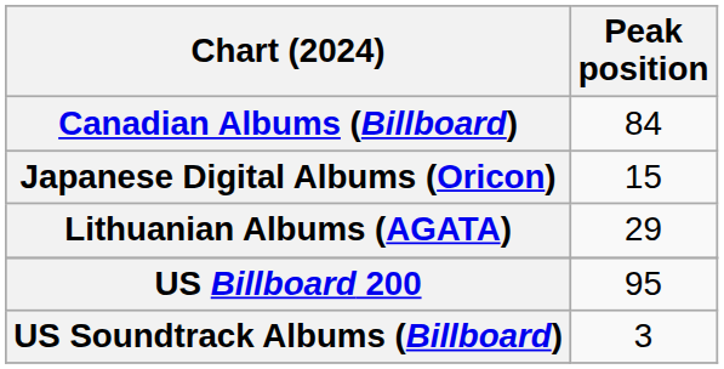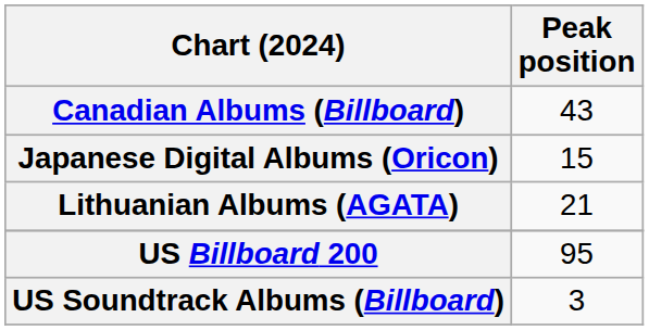 <table class="wikitable sortable plainrowheaders" style="text-align:center">
 <tr>
 <th scope="col">Chart (2024)</th>
 <th scope="col">Peak<br>position</th>
 </tr>
 <tr>
 <th scope="row"><a href='#'>Canadian Albums</a> (<em><a href='#'>Billboard</a></em>)</th>
-<td>84</td>
+<td>43</td>
 </tr>
 <tr>
 <th scope="row">Japanese Digital Albums (<a href='#'>Oricon</a>)</th>
 <td>15</td>
 </tr>
 <tr>
 <th scope="row">Lithuanian Albums (<a href='#'>AGATA</a>)</th>
-<td>29</td>
+<td>21</td>
 </tr>
 <tr>
 </tr>
 <tr>
 </tr>
 <tr>
 </tr>
 <tr>
 <th scope="row">US <a href='#'><em>Billboard</em> 200</a></th>
 <td>95</td>
 </tr>
 <tr>
 <th scope="row">US Soundtrack Albums (<em><a href='#'>Billboard</a></em>)</th>
 <td>3</td>
 </tr>
 </table>
